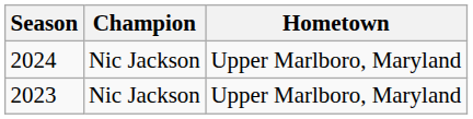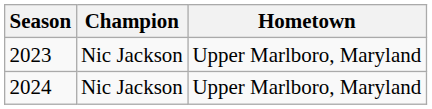 <table class="wikitable">
 <tr>
 <th>Season</th>
 <th>Champion</th>
 <th>Hometown</th>
 </tr>
 <tr>
+<td>2023</td>
+<td>Nic Jackson</td>
+<td>Upper Marlboro, Maryland</td>
+</tr>
+<tr>
 <td>2024</td>
 <td>Nic Jackson</td>
 <td>Upper Marlboro, Maryland</td>
 </tr>
-<tr>
-<td>2023</td>
-<td>Nic Jackson</td>
-<td>Upper Marlboro, Maryland</td>
-</tr>
 </table>
